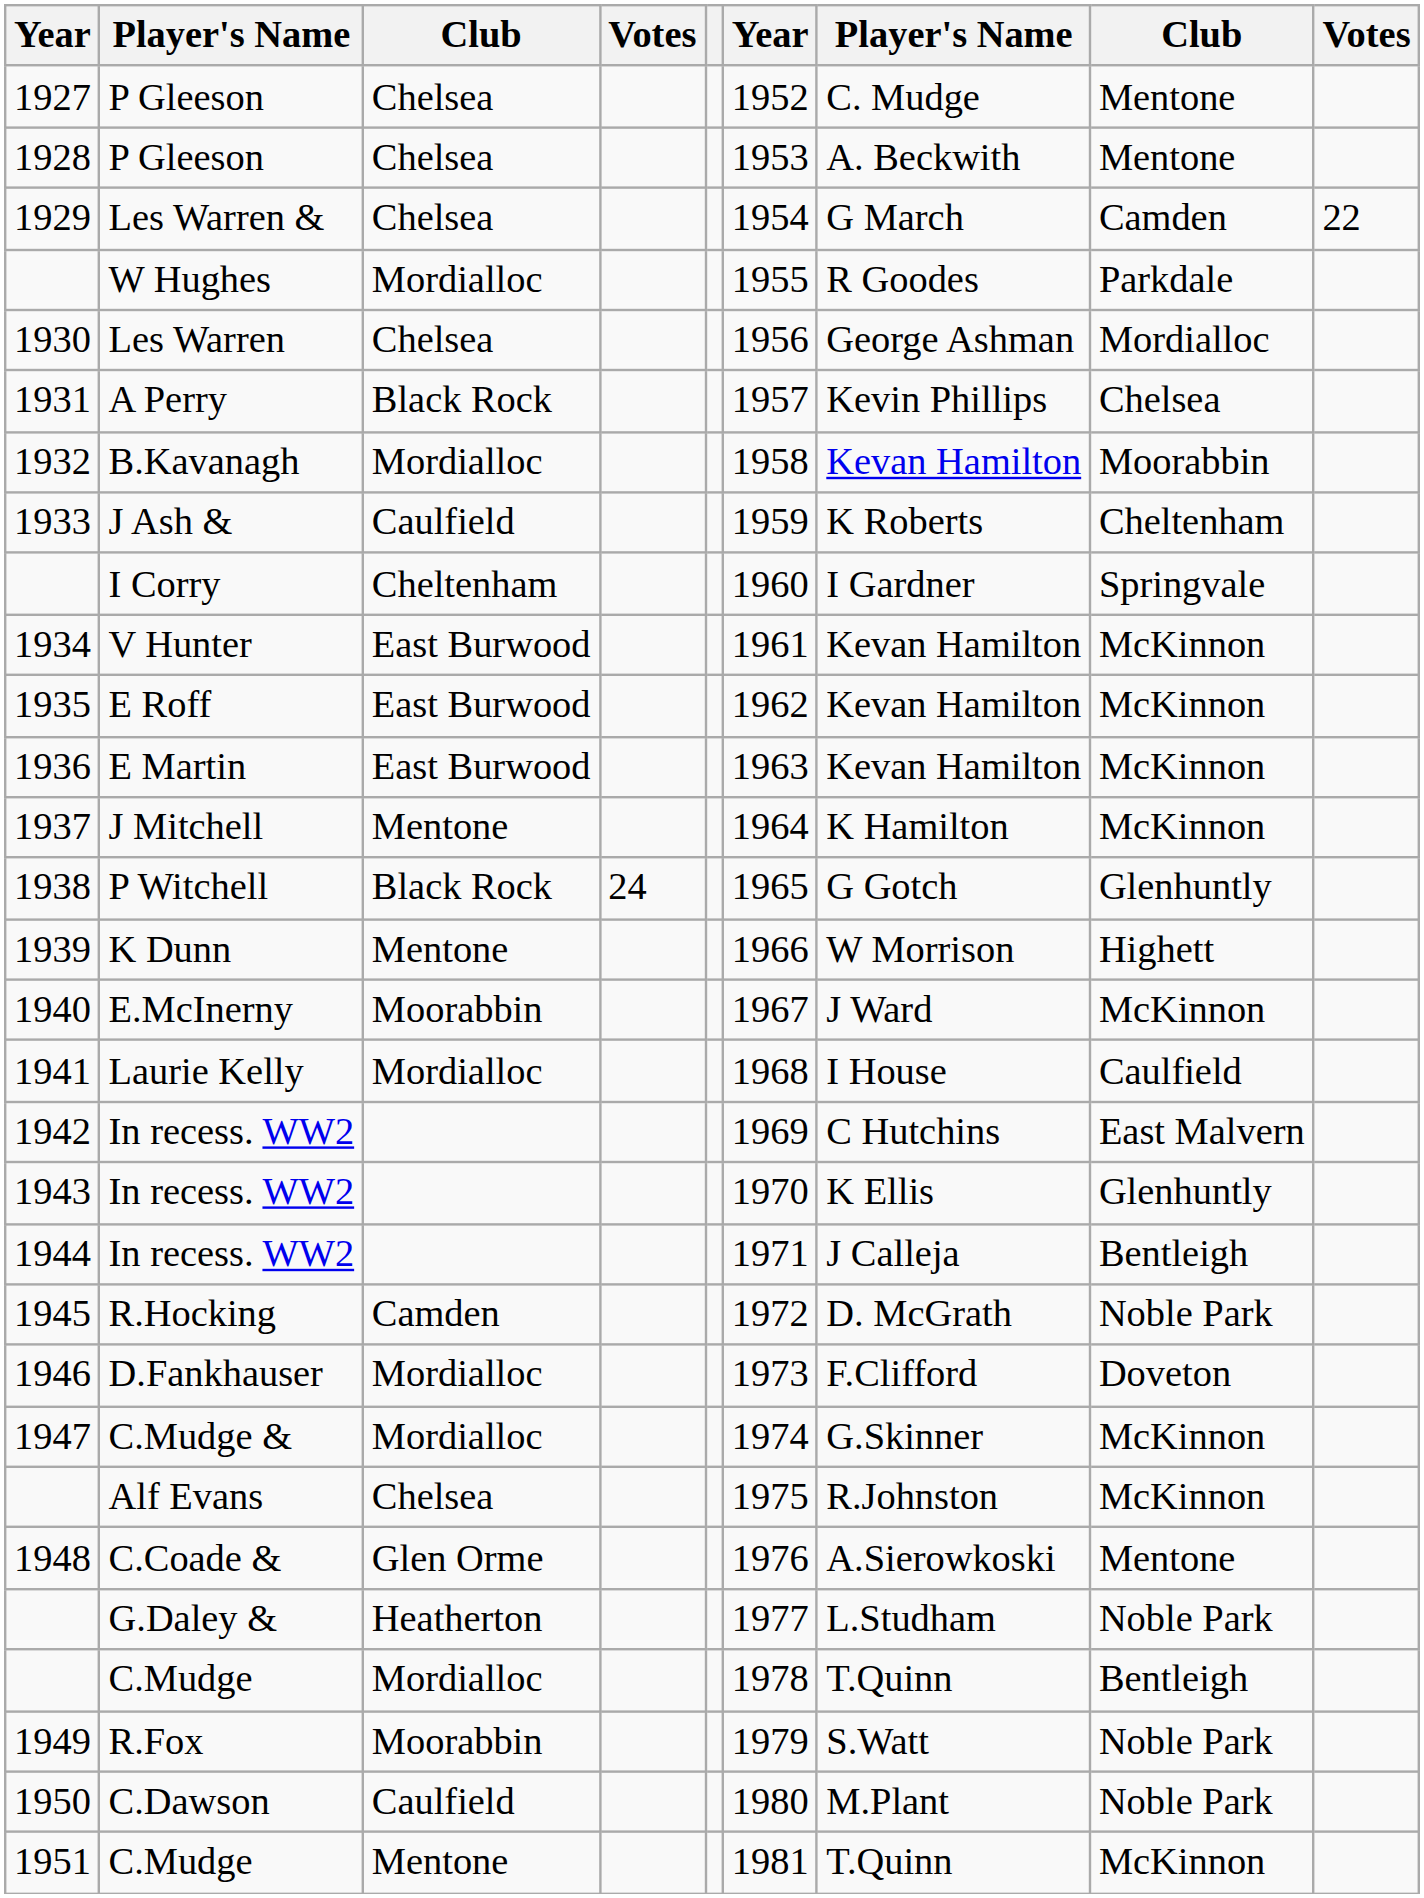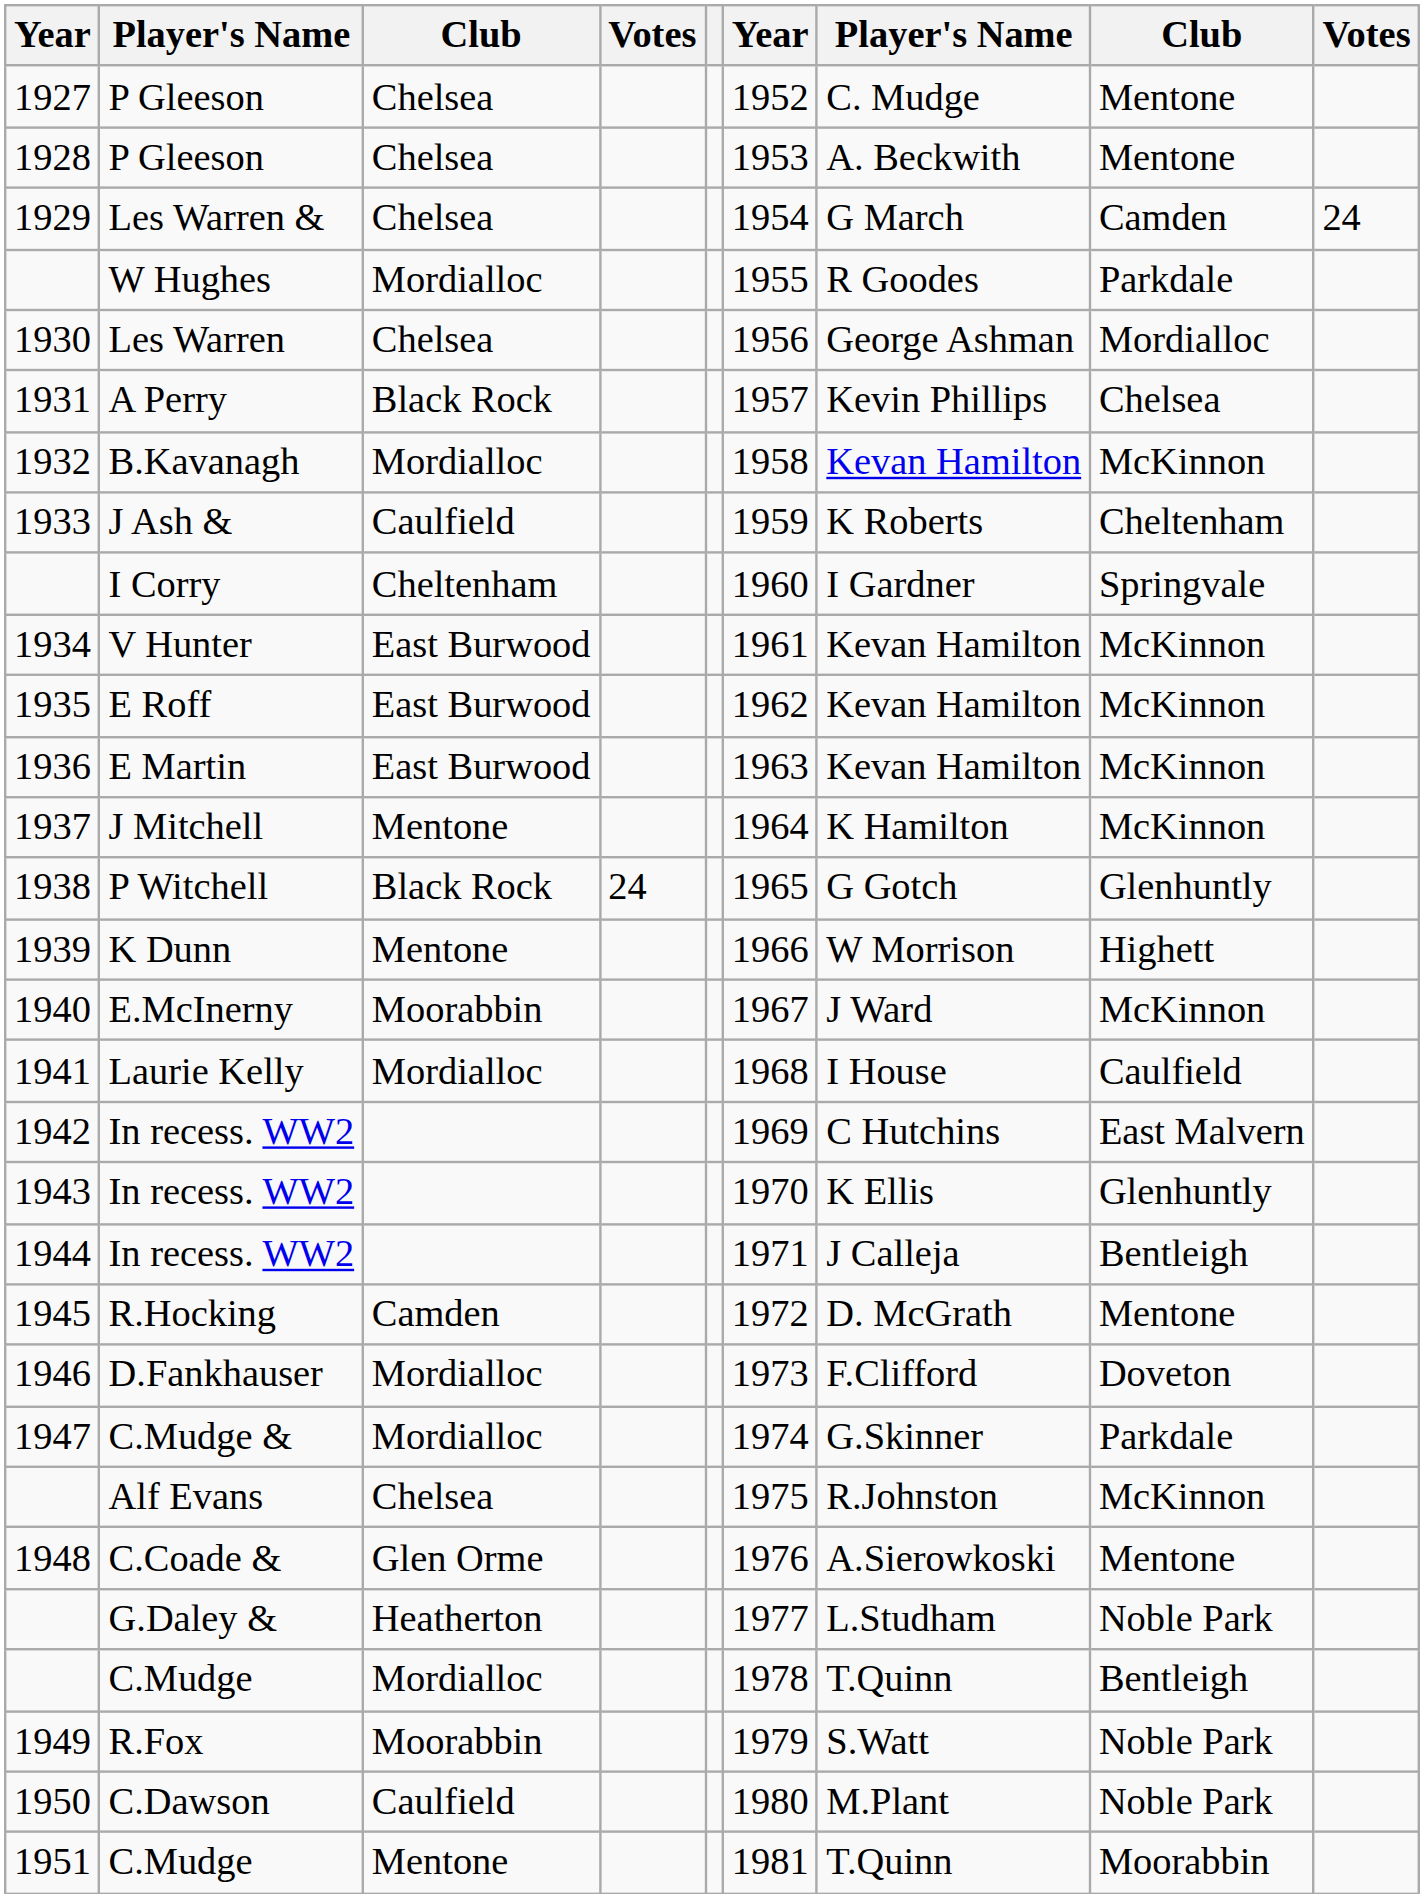 <table class="wikitable">
 <tr>
 <th>Year</th>
 <th>Player's Name</th>
 <th>Club</th>
 <th>Votes</th>
 <th></th>
 <th>Year</th>
 <th>Player's Name</th>
 <th>Club</th>
 <th>Votes</th>
 </tr>
 <tr>
 <td>1927</td>
 <td>P Gleeson</td>
 <td>Chelsea</td>
 <td></td>
 <td></td>
 <td>1952</td>
 <td>C. Mudge</td>
 <td>Mentone</td>
 <td></td>
 </tr>
 <tr>
 <td>1928</td>
 <td>P Gleeson</td>
 <td>Chelsea</td>
 <td></td>
 <td></td>
 <td>1953</td>
 <td>A. Beckwith</td>
 <td>Mentone</td>
 <td></td>
 </tr>
 <tr>
 <td>1929</td>
 <td>Les Warren &</td>
 <td>Chelsea</td>
 <td></td>
 <td></td>
 <td>1954 </td>
 <td>G March</td>
 <td>Camden</td>
-<td>22</td>
+<td>24</td>
 </tr>
 <tr>
 <td></td>
 <td>W Hughes</td>
 <td>Mordialloc</td>
 <td></td>
 <td></td>
 <td>1955</td>
 <td>R Goodes</td>
 <td>Parkdale</td>
 <td></td>
 </tr>
 <tr>
 <td>1930</td>
 <td>Les Warren</td>
 <td>Chelsea</td>
 <td></td>
 <td></td>
 <td>1956</td>
 <td>George Ashman</td>
 <td>Mordialloc</td>
 <td></td>
 </tr>
 <tr>
 <td>1931</td>
 <td>A Perry</td>
 <td>Black Rock</td>
 <td></td>
 <td></td>
 <td>1957</td>
 <td>Kevin Phillips</td>
 <td>Chelsea</td>
 <td></td>
 </tr>
 <tr>
 <td>1932</td>
 <td>B.Kavanagh</td>
 <td>Mordialloc</td>
 <td></td>
 <td></td>
 <td>1958</td>
 <td><a href='#'>Kevan Hamilton</a></td>
-<td>Moorabbin</td>
+<td>McKinnon</td>
 <td></td>
 </tr>
 <tr>
 <td>1933</td>
 <td>J Ash &</td>
 <td>Caulfield</td>
 <td></td>
 <td></td>
 <td>1959</td>
 <td>K Roberts</td>
 <td>Cheltenham</td>
 <td></td>
 </tr>
 <tr>
 <td></td>
 <td>I Corry</td>
 <td>Cheltenham</td>
 <td></td>
 <td></td>
 <td>1960</td>
 <td>I Gardner</td>
 <td>Springvale</td>
 <td></td>
 </tr>
 <tr>
 <td>1934</td>
 <td>V Hunter</td>
 <td>East Burwood</td>
 <td></td>
 <td></td>
 <td>1961</td>
 <td>Kevan Hamilton</td>
 <td>McKinnon</td>
 <td></td>
 </tr>
 <tr>
 <td>1935</td>
 <td>E Roff</td>
 <td>East Burwood</td>
 <td></td>
 <td></td>
 <td>1962</td>
 <td>Kevan Hamilton</td>
 <td>McKinnon</td>
 <td></td>
 </tr>
 <tr>
 <td>1936</td>
 <td>E Martin</td>
 <td>East Burwood</td>
 <td></td>
 <td></td>
 <td>1963</td>
 <td>Kevan Hamilton</td>
 <td>McKinnon</td>
 <td></td>
 </tr>
 <tr>
 <td>1937</td>
 <td>J Mitchell</td>
 <td>Mentone</td>
 <td></td>
 <td></td>
 <td>1964</td>
 <td>K Hamilton</td>
 <td>McKinnon</td>
 <td></td>
 </tr>
 <tr>
 <td>1938</td>
 <td>P Witchell</td>
 <td>Black Rock</td>
 <td>24</td>
 <td></td>
 <td>1965</td>
 <td>G Gotch</td>
 <td>Glenhuntly</td>
 <td></td>
 </tr>
 <tr>
 <td>1939</td>
 <td>K Dunn</td>
 <td>Mentone</td>
 <td></td>
 <td></td>
 <td>1966</td>
 <td>W Morrison</td>
 <td>Highett</td>
 <td></td>
 </tr>
 <tr>
 <td>1940</td>
 <td>E.McInerny</td>
 <td>Moorabbin</td>
 <td></td>
 <td></td>
 <td>1967</td>
 <td>J Ward</td>
 <td>McKinnon</td>
 <td></td>
 </tr>
 <tr>
 <td>1941</td>
 <td>Laurie Kelly</td>
 <td>Mordialloc</td>
 <td></td>
 <td></td>
 <td>1968</td>
 <td>I House</td>
 <td>Caulfield</td>
 <td></td>
 </tr>
 <tr>
 <td>1942</td>
 <td>In recess. <a href='#'>WW2</a></td>
 <td></td>
 <td></td>
 <td></td>
 <td>1969</td>
 <td>C Hutchins</td>
 <td>East Malvern</td>
 <td></td>
 </tr>
 <tr>
 <td>1943</td>
 <td>In recess. <a href='#'>WW2</a></td>
 <td></td>
 <td></td>
 <td></td>
 <td>1970</td>
 <td>K Ellis</td>
 <td>Glenhuntly</td>
 <td></td>
 </tr>
 <tr>
 <td>1944</td>
 <td>In recess. <a href='#'>WW2</a></td>
 <td></td>
 <td></td>
 <td></td>
 <td>1971</td>
 <td>J Calleja</td>
 <td>Bentleigh</td>
 <td></td>
 </tr>
 <tr>
 <td>1945</td>
 <td>R.Hocking</td>
 <td>Camden</td>
 <td></td>
 <td></td>
 <td>1972</td>
 <td>D. McGrath</td>
-<td>Noble Park</td>
+<td>Mentone</td>
 <td></td>
 </tr>
 <tr>
 <td>1946</td>
 <td>D.Fankhauser</td>
 <td>Mordialloc</td>
 <td></td>
 <td></td>
 <td>1973</td>
 <td>F.Clifford</td>
 <td>Doveton</td>
 <td></td>
 </tr>
 <tr>
 <td>1947</td>
 <td>C.Mudge &</td>
 <td>Mordialloc</td>
 <td></td>
 <td></td>
 <td>1974</td>
 <td>G.Skinner</td>
-<td>McKinnon</td>
+<td>Parkdale</td>
 <td></td>
 </tr>
 <tr>
 <td></td>
 <td>Alf Evans</td>
 <td>Chelsea</td>
 <td></td>
 <td></td>
 <td>1975</td>
 <td>R.Johnston</td>
 <td>McKinnon</td>
 <td></td>
 </tr>
 <tr>
 <td>1948</td>
 <td>C.Coade &</td>
 <td>Glen Orme</td>
 <td></td>
 <td></td>
 <td>1976</td>
 <td>A.Sierowkoski</td>
 <td>Mentone</td>
 <td></td>
 </tr>
 <tr>
 <td></td>
 <td>G.Daley &</td>
 <td>Heatherton</td>
 <td></td>
 <td></td>
 <td>1977</td>
 <td>L.Studham</td>
 <td>Noble Park</td>
 <td></td>
 </tr>
 <tr>
 <td></td>
 <td>C.Mudge</td>
 <td>Mordialloc</td>
 <td></td>
 <td></td>
 <td>1978</td>
 <td>T.Quinn</td>
 <td>Bentleigh</td>
 <td></td>
 </tr>
 <tr>
 <td>1949</td>
 <td>R.Fox</td>
 <td>Moorabbin</td>
 <td></td>
 <td></td>
 <td>1979</td>
 <td>S.Watt</td>
 <td>Noble Park</td>
 <td></td>
 </tr>
 <tr>
 <td>1950</td>
 <td>C.Dawson</td>
 <td>Caulfield</td>
 <td></td>
 <td></td>
 <td>1980</td>
 <td>M.Plant</td>
 <td>Noble Park</td>
 <td></td>
 </tr>
 <tr>
 <td>1951</td>
 <td>C.Mudge</td>
 <td>Mentone</td>
 <td></td>
 <td></td>
 <td>1981</td>
 <td>T.Quinn</td>
-<td>McKinnon</td>
+<td>Moorabbin</td>
 <td></td>
 </tr>
 <tr>
 </tr>
 </table>
